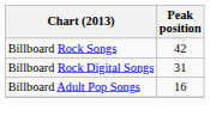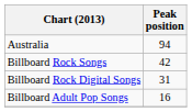 <table class="wikitable">
 <tr>
 <th>Chart (2013)</th>
 <th>Peak<br>position</th>
+</tr>
+<tr>
+<td>Australia</td>
+<td align="center">94</td>
 </tr>
 <tr>
 <td>Billboard <a href='#'>Rock Songs</a></td>
 <td align="center">42</td>
 </tr>
 <tr>
 <td>Billboard <a href='#'>Rock Digital Songs</a></td>
 <td align="center">31</td>
 </tr>
 <tr>
 <td>Billboard <a href='#'>Adult Pop Songs</a></td>
 <td align="center">16</td>
 </tr>
 <tr>
 </tr>
 </table>
